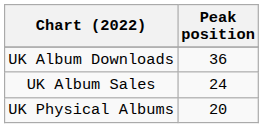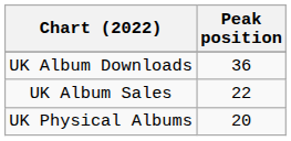 <table class="wikitable sortable plainrowheaders" style="text-align:center">
 <tr>
 <th scope="col">Chart (2022)</th>
 <th scope="col">Peak<br>position</th>
 </tr>
 <tr>
 </tr>
 <tr>
 <td>UK Album Downloads</td>
 <td>36</td>
 </tr>
 <tr>
 <td>UK Album Sales</td>
-<td>24</td>
+<td>22</td>
 </tr>
 <tr>
 <td>UK Physical Albums</td>
 <td>20</td>
 </tr>
 </table>
